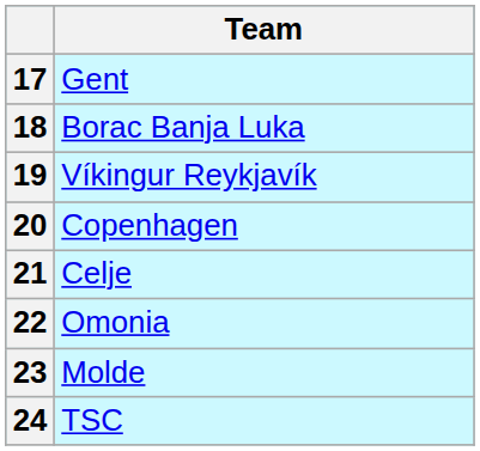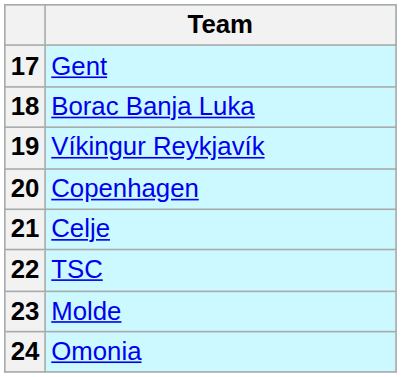 <table class="wikitable" style="white-space:nowrap; background-color:#CCF9FF">
 <tr>
 <th></th>
 <th style="width:210px">Team</th>
 </tr>
 <tr>
 <th>17</th>
 <td> <a href='#'>Gent</a></td>
 </tr>
 <tr>
 <th>18</th>
 <td> <a href='#'>Borac Banja Luka</a></td>
 </tr>
 <tr>
 <th>19</th>
 <td> <a href='#'>Víkingur Reykjavík</a></td>
 </tr>
 <tr>
 <th>20</th>
 <td> <a href='#'>Copenhagen</a></td>
 </tr>
 <tr>
 <th>21</th>
 <td> <a href='#'>Celje</a></td>
 </tr>
 <tr>
 <th>22</th>
-<td> <a href='#'>Omonia</a></td>
+<td> <a href='#'>TSC</a></td>
 </tr>
 <tr>
 <th>23</th>
 <td> <a href='#'>Molde</a></td>
 </tr>
 <tr>
 <th>24</th>
-<td> <a href='#'>TSC</a></td>
+<td> <a href='#'>Omonia</a></td>
 </tr>
 </table>
